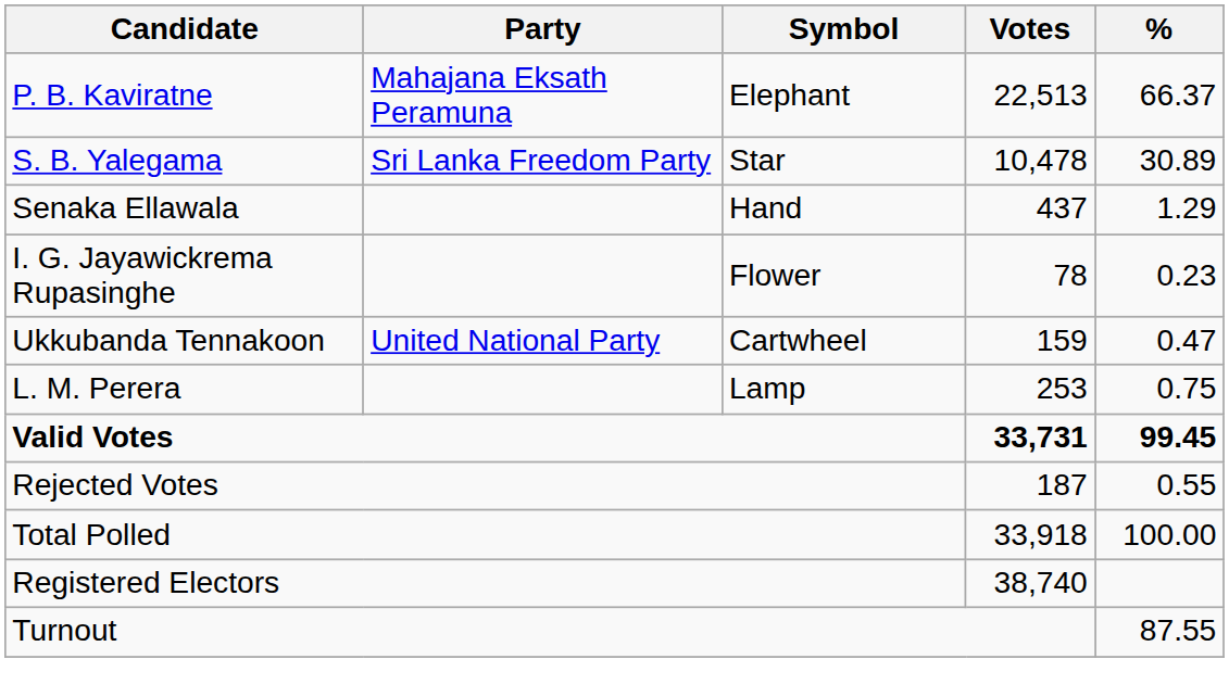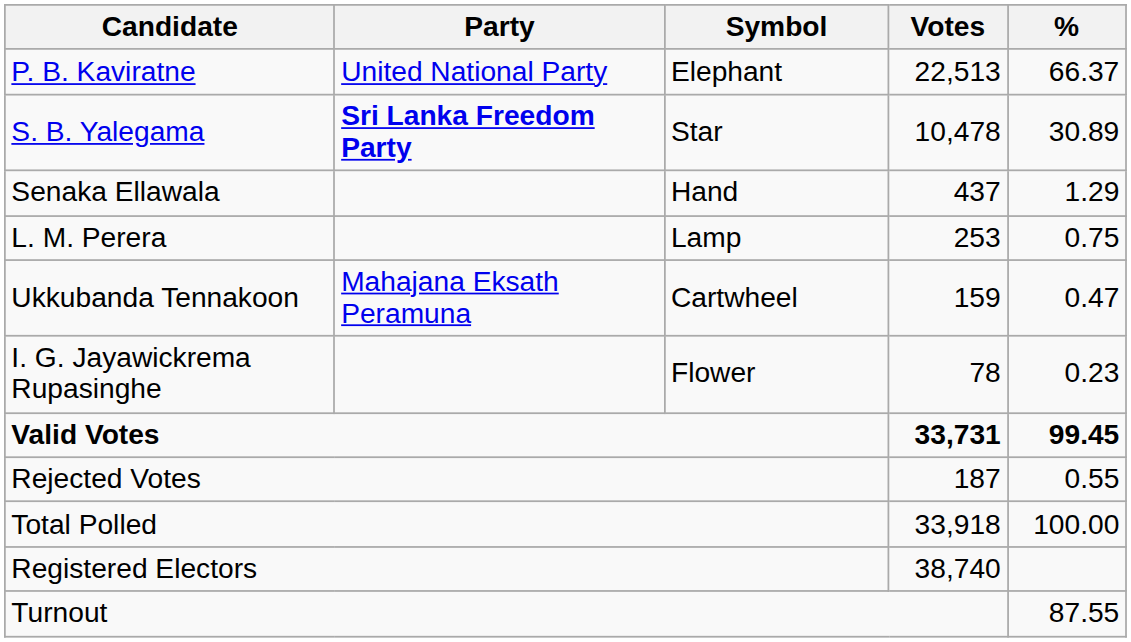 <table class="wikitable" border="1" style="text-align:right;">
 <tr>
 <th align=left width="180">Candidate</th>
 <th align=left width="180">Party</th>
 <th align=left width="120">Symbol</th>
 <th align=left width="60">Votes</th>
 <th align=left width="60">%</th>
 </tr>
 <tr>
 <td align=left><a href='#'>P. B. Kaviratne</a></td>
-<td align=left><a href='#'>Mahajana Eksath Peramuna</a></td>
+<td align=left><a href='#'>United National Party</a></td>
 <td align=left>Elephant</td>
 <td>22,513</td>
 <td>66.37</td>
 </tr>
 <tr>
 <td align=left><a href='#'>S. B. Yalegama</a></td>
-<td align=left><a href='#'>Sri Lanka Freedom Party</a></td>
+<td align=left><strong><a href='#'>Sri Lanka Freedom Party</a></strong></td>
 <td align=left>Star</td>
 <td>10,478</td>
 <td>30.89</td>
 </tr>
 <tr>
 <td align=left>Senaka Ellawala</td>
 <td align=left></td>
 <td align=left>Hand</td>
 <td>437</td>
 <td>1.29</td>
 </tr>
 <tr>
+<td align=left>L. M. Perera</td>
+<td align=left></td>
+<td align=left>Lamp</td>
+<td>253</td>
+<td>0.75</td>
+</tr>
+<tr>
+<td align=left>Ukkubanda Tennakoon</td>
+<td align=left><a href='#'>Mahajana Eksath Peramuna</a></td>
+<td align=left>Cartwheel</td>
+<td>159</td>
+<td>0.47</td>
+</tr>
+<tr>
 <td align=left>I. G. Jayawickrema Rupasinghe</td>
 <td align=left></td>
 <td align=left>Flower</td>
 <td>78</td>
 <td>0.23</td>
-</tr>
-<tr>
-<td align=left>Ukkubanda Tennakoon</td>
-<td align=left><a href='#'>United National Party</a></td>
-<td align=left>Cartwheel</td>
-<td>159</td>
-<td>0.47</td>
-</tr>
-<tr>
-<td align=left>L. M. Perera</td>
-<td align=left></td>
-<td align=left>Lamp</td>
-<td>253</td>
-<td>0.75</td>
 </tr>
 <tr>
 <td align=left colspan=3><strong>Valid Votes</strong></td>
 <td><strong>33,731</strong></td>
 <td><strong>99.45</strong></td>
 </tr>
 <tr>
 <td align=left colspan=3>Rejected Votes</td>
 <td>187</td>
 <td>0.55</td>
 </tr>
 <tr>
 <td align=left colspan=3>Total Polled</td>
 <td>33,918</td>
 <td>100.00</td>
 </tr>
 <tr>
 <td align=left colspan=3>Registered Electors</td>
 <td>38,740</td>
 <td></td>
 </tr>
 <tr>
 <td align=left colspan=4>Turnout</td>
 <td>87.55</td>
 </tr>
 </table>
